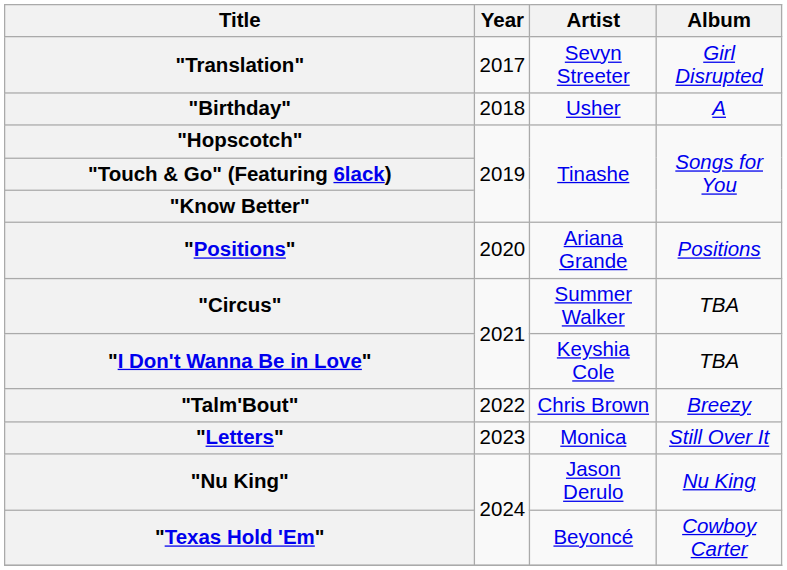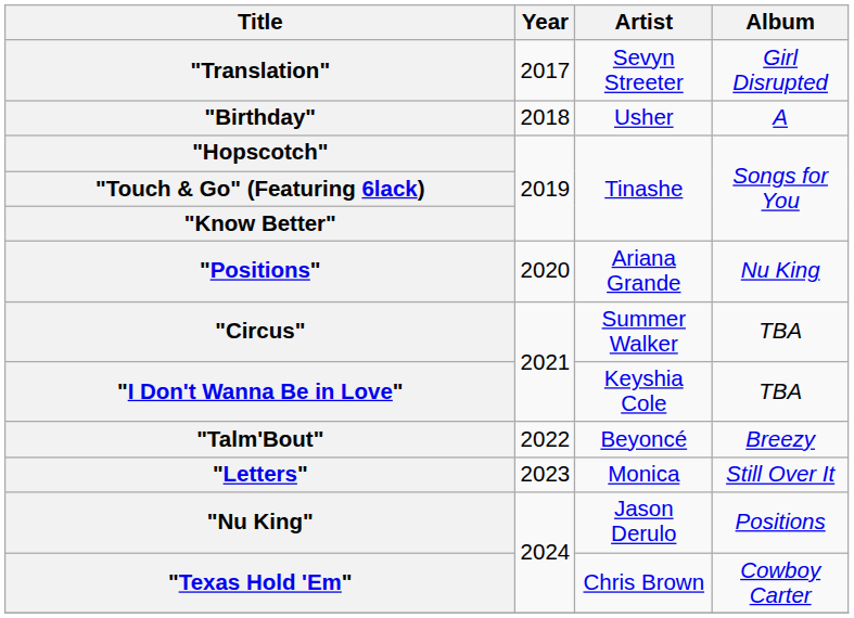 <table class="wikitable plainrowheaders" style="text-align:center;">
 <tr>
 <th scope="col" style="width:22.5em;">Title</th>
 <th scope="col">Year</th>
 <th scope="col">Artist</th>
 <th scope="col">Album</th>
 </tr>
 <tr>
 <th scope="row">"Translation"</th>
 <td>2017</td>
 <td><a href='#'>Sevyn Streeter</a></td>
 <td><em><a href='#'>Girl Disrupted</a></em></td>
 </tr>
 <tr>
 <th scope="row">"Birthday"</th>
 <td>2018</td>
 <td><a href='#'>Usher</a></td>
 <td><em><a href='#'>A</a></em></td>
 </tr>
 <tr>
 <th scope="row">"Hopscotch"</th>
 <td rowspan="3">2019</td>
 <td rowspan="3"><a href='#'>Tinashe</a></td>
 <td rowspan="3"><em><a href='#'>Songs for You</a></em></td>
 </tr>
 <tr>
 <th scope="row">"Touch & Go" (Featuring <a href='#'>6lack</a>)</th>
 </tr>
 <tr>
 <th scope="row">"Know Better"</th>
 </tr>
 <tr>
 <th scope="row">"<a href='#'>Positions</a>"</th>
 <td>2020</td>
 <td><a href='#'>Ariana Grande</a></td>
-<td><em><a href='#'>Positions</a></em></td>
+<td><em><a href='#'>Nu King</a></em></td>
 </tr>
 <tr>
 <th scope="row">"Circus"</th>
 <td rowspan="2">2021</td>
 <td><a href='#'>Summer Walker</a></td>
 <td><em>TBA</em></td>
 </tr>
 <tr>
 <th scope="row">"<a href='#'>I Don't Wanna Be in Love</a>"</th>
 <td><a href='#'>Keyshia Cole</a></td>
 <td><em>TBA</em></td>
 </tr>
 <tr>
 <th scope="row">"Talm'Bout"</th>
 <td>2022</td>
-<td><a href='#'>Chris Brown</a></td>
+<td><a href='#'>Beyoncé</a></td>
 <td><em><a href='#'>Breezy</a></em></td>
 </tr>
 <tr>
 <th scope="row">"<a href='#'>Letters</a>"</th>
 <td>2023</td>
 <td><a href='#'>Monica</a></td>
 <td><em><a href='#'>Still Over It</a></em></td>
 </tr>
 <tr>
 <th scope="row">"Nu King"</th>
 <td rowspan="2">2024</td>
 <td><a href='#'>Jason Derulo</a></td>
-<td><em><a href='#'>Nu King</a></em></td>
+<td><em><a href='#'>Positions</a></em></td>
 </tr>
 <tr>
 <th scope="row">"<a href='#'>Texas Hold 'Em</a>"</th>
-<td><a href='#'>Beyoncé</a></td>
+<td><a href='#'>Chris Brown</a></td>
 <td><em><a href='#'>Cowboy Carter</a></em></td>
 </tr>
 <tr>
 </tr>
 </table>
